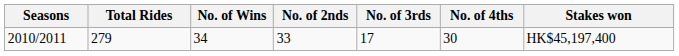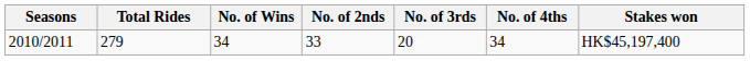 <table class="wikitable sortable" style="font-size:90%;">
 <tr>
 <th width="80px">Seasons</th>
 <th width="100px">Total Rides</th>
 <th width="80px">No. of Wins</th>
 <th width="80px">No. of 2nds</th>
 <th width="80px">No. of 3rds</th>
 <th width="80px">No. of 4ths</th>
 <th width="150px">Stakes won</th>
 </tr>
 <tr>
 <td>2010/2011</td>
 <td>279</td>
 <td>34</td>
 <td>33</td>
-<td>17</td>
-<td>30</td>
+<td>20</td>
+<td>34</td>
 <td>HK$45,197,400</td>
 </tr>
 </table>
